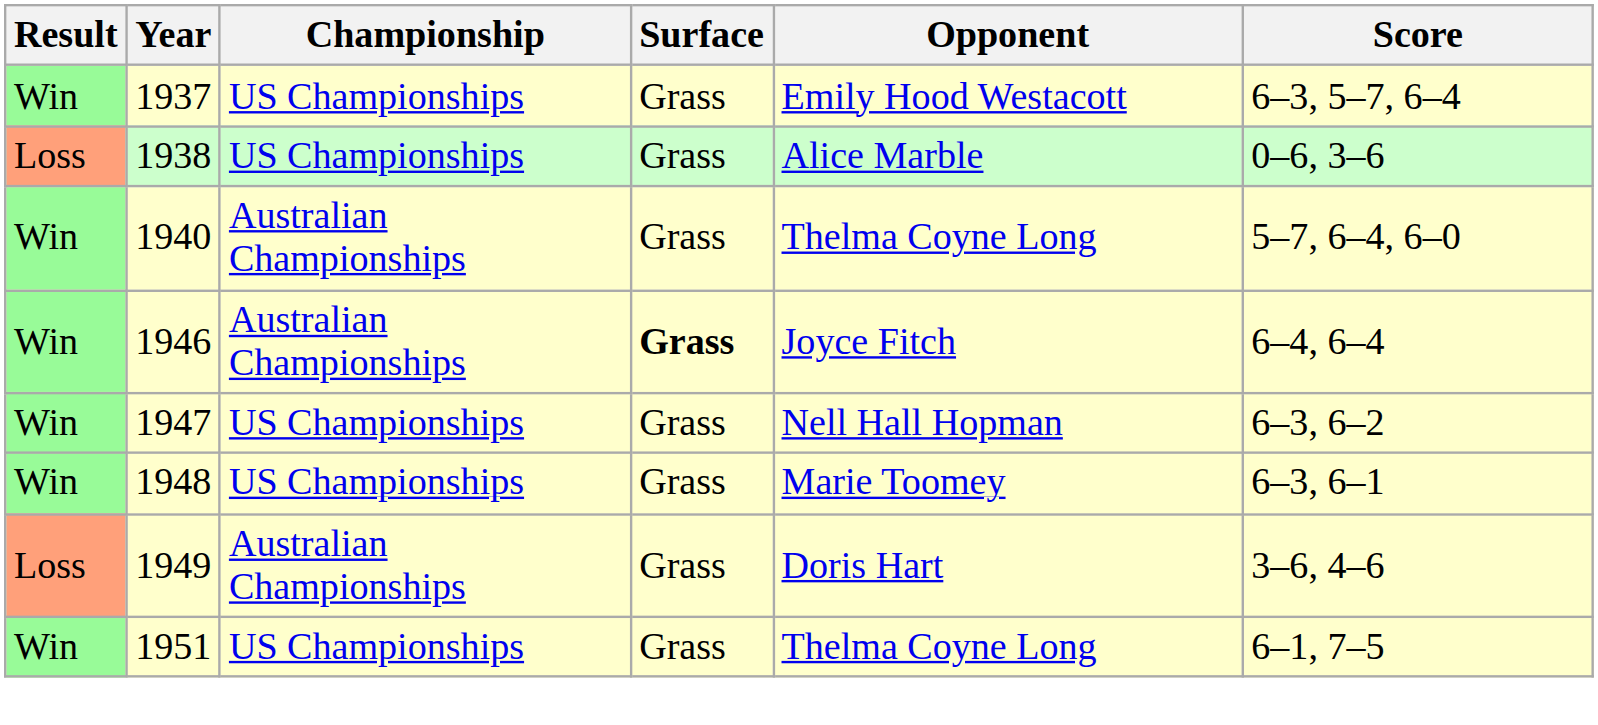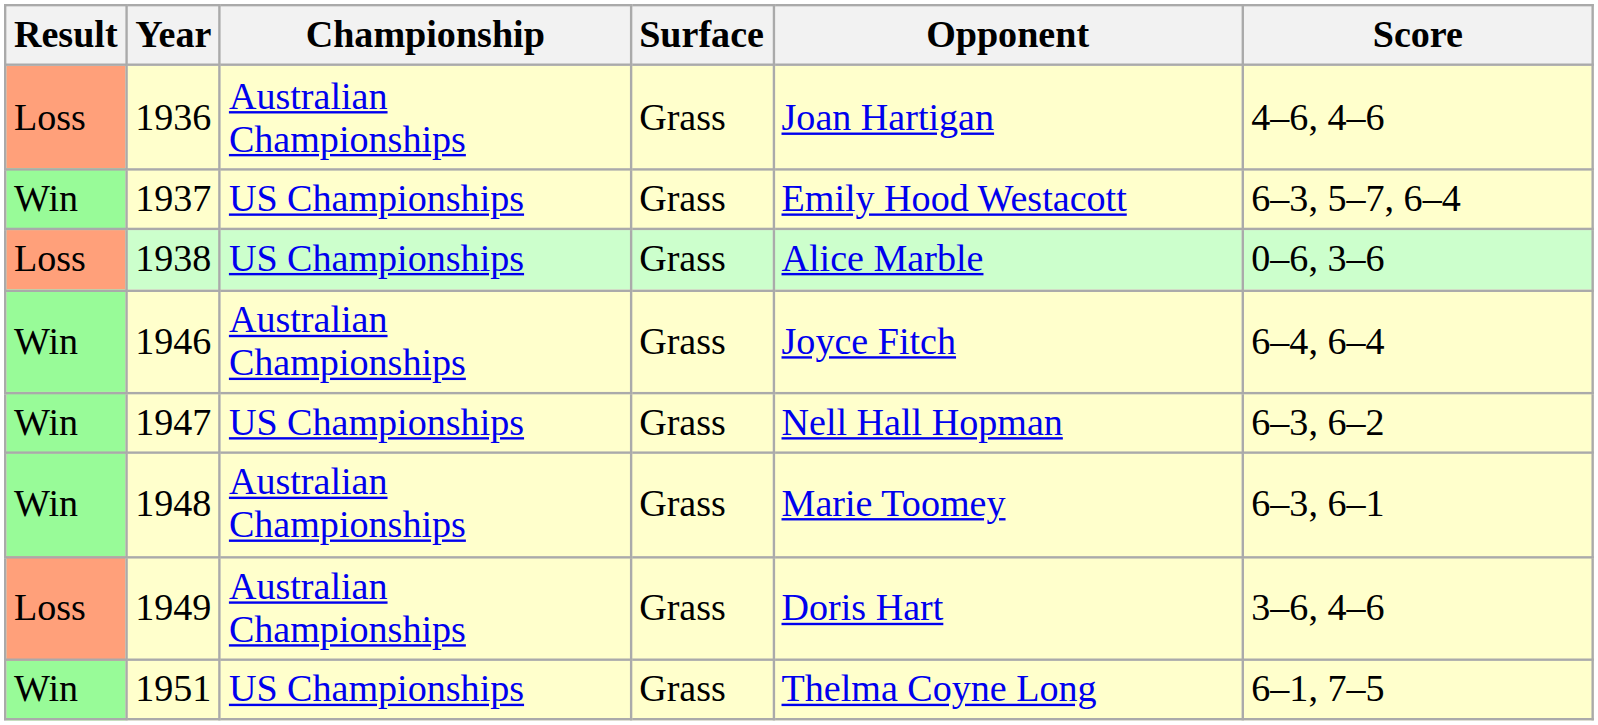 <table class="sortable wikitable">
 <tr>
 <th style="width:40px">Result</th>
 <th style="width:30px">Year</th>
 <th style="width:165px">Championship</th>
 <th style="width:50px">Surface</th>
 <th style="width:190px">Opponent</th>
 <th style="width:140px" class="unsortable">Score</th>
+</tr>
+<tr style="background:#ffc;">
+<td style="background:#ffa07a;">Loss</td>
+<td>1936</td>
+<td><a href='#'>Australian Championships</a></td>
+<td>Grass</td>
+<td> <a href='#'>Joan Hartigan</a></td>
+<td>4–6, 4–6</td>
 </tr>
 <tr style="background:#ffc;">
 <td style="background:#98fb98;">Win</td>
 <td>1937</td>
 <td><a href='#'>US Championships</a></td>
 <td>Grass</td>
 <td> <a href='#'>Emily Hood Westacott</a></td>
 <td>6–3, 5–7, 6–4</td>
 </tr>
 <tr style="background:#ccffcc;">
 <td style="background:#ffa07a;">Loss</td>
 <td>1938</td>
 <td><a href='#'>US Championships</a></td>
 <td>Grass</td>
 <td> <a href='#'>Alice Marble</a></td>
 <td>0–6, 3–6</td>
 </tr>
 <tr style="background:#ffc;">
 <td style="background:#98fb98;">Win</td>
-<td>1940</td>
+<td>1946</td>
 <td><a href='#'>Australian Championships</a></td>
 <td>Grass</td>
-<td> <a href='#'>Thelma Coyne Long</a></td>
-<td>5–7, 6–4, 6–0</td>
-</tr>
-<tr style="background:#ffc;">
-<td style="background:#98fb98;">Win</td>
-<td>1946</td>
-<td><a href='#'>Australian Championships</a></td>
-<td><strong>Grass</strong></td>
 <td> <a href='#'>Joyce Fitch</a></td>
 <td>6–4, 6–4</td>
 </tr>
 <tr style="background:#ffc;">
 <td style="background:#98fb98;">Win</td>
 <td>1947</td>
 <td><a href='#'>US Championships</a></td>
 <td>Grass</td>
 <td> <a href='#'>Nell Hall Hopman</a></td>
 <td>6–3, 6–2</td>
 </tr>
 <tr style="background:#ffc;">
 <td style="background:#98fb98;">Win</td>
 <td>1948</td>
-<td><a href='#'>US Championships</a></td>
+<td><a href='#'>Australian Championships</a></td>
 <td>Grass</td>
 <td> <a href='#'>Marie Toomey</a></td>
 <td>6–3, 6–1</td>
 </tr>
 <tr style="background:#ffc;">
 <td style="background:#ffa07a;">Loss</td>
 <td>1949</td>
 <td><a href='#'>Australian Championships</a></td>
 <td>Grass</td>
 <td> <a href='#'>Doris Hart</a></td>
 <td>3–6, 4–6</td>
 </tr>
 <tr style="background:#ffc;">
 <td style="background:#98fb98;">Win</td>
 <td>1951</td>
 <td><a href='#'>US Championships</a></td>
 <td>Grass</td>
 <td> <a href='#'>Thelma Coyne Long</a></td>
 <td>6–1, 7–5</td>
 </tr>
 </table>
